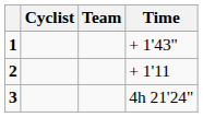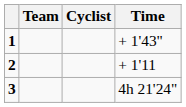 <table class=wikitable>
 <tr>
 <th></th>
+<th>Team</th>
 <th>Cyclist</th>
-<th>Team</th>
 <th>Time</th>
 </tr>
 <tr>
 <td><strong>1</strong></td>
 <td></td>
 <td></td>
 <td>+ 1'43"</td>
 </tr>
 <tr>
 <td><strong>2</strong></td>
 <td></td>
 <td></td>
 <td>+ 1'11</td>
 </tr>
 <tr>
 <td><strong>3</strong></td>
 <td></td>
 <td></td>
 <td>4h 21'24"</td>
 </tr>
 </table>
